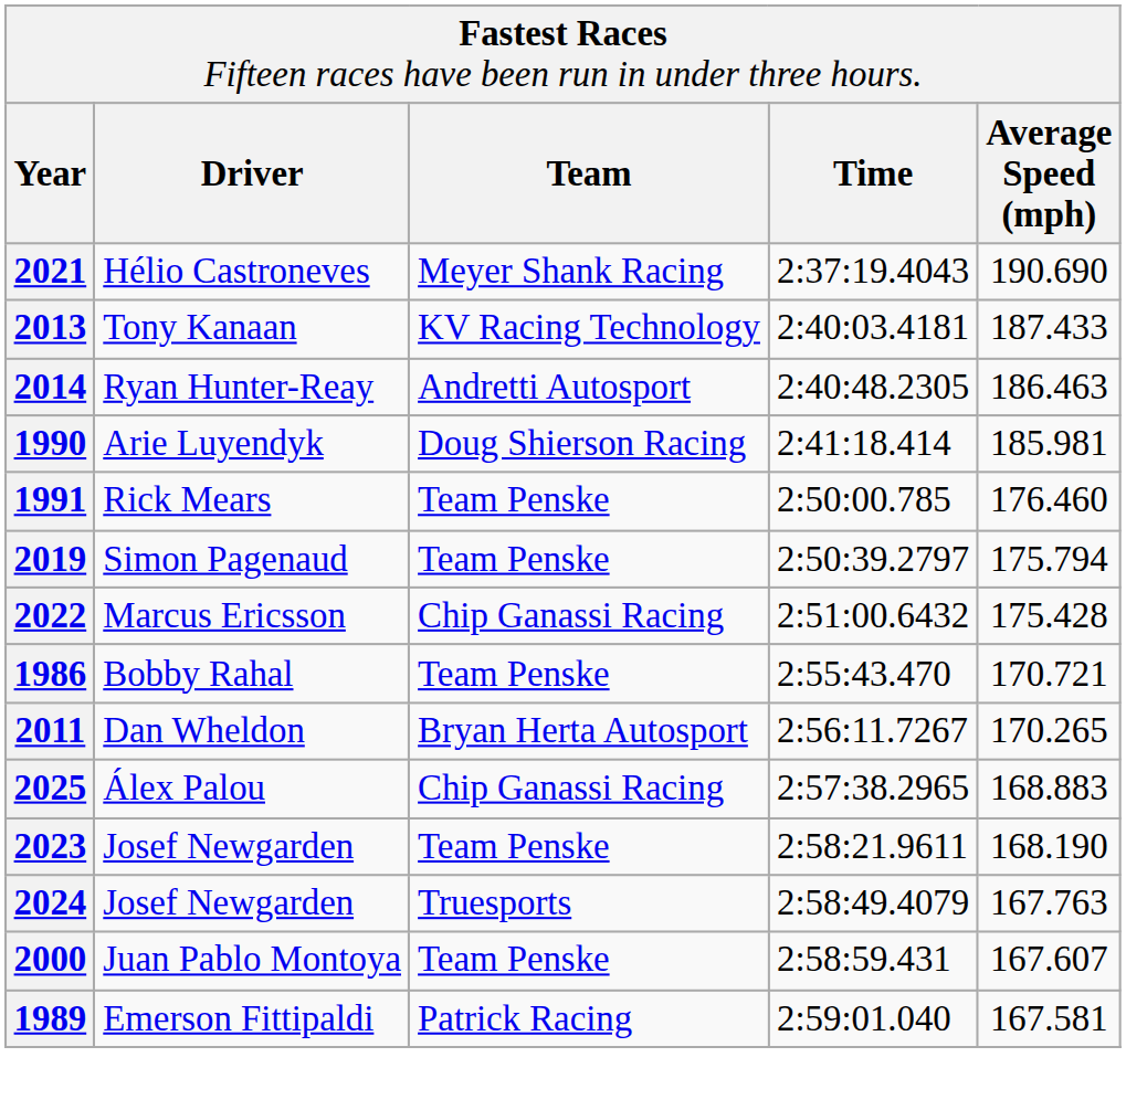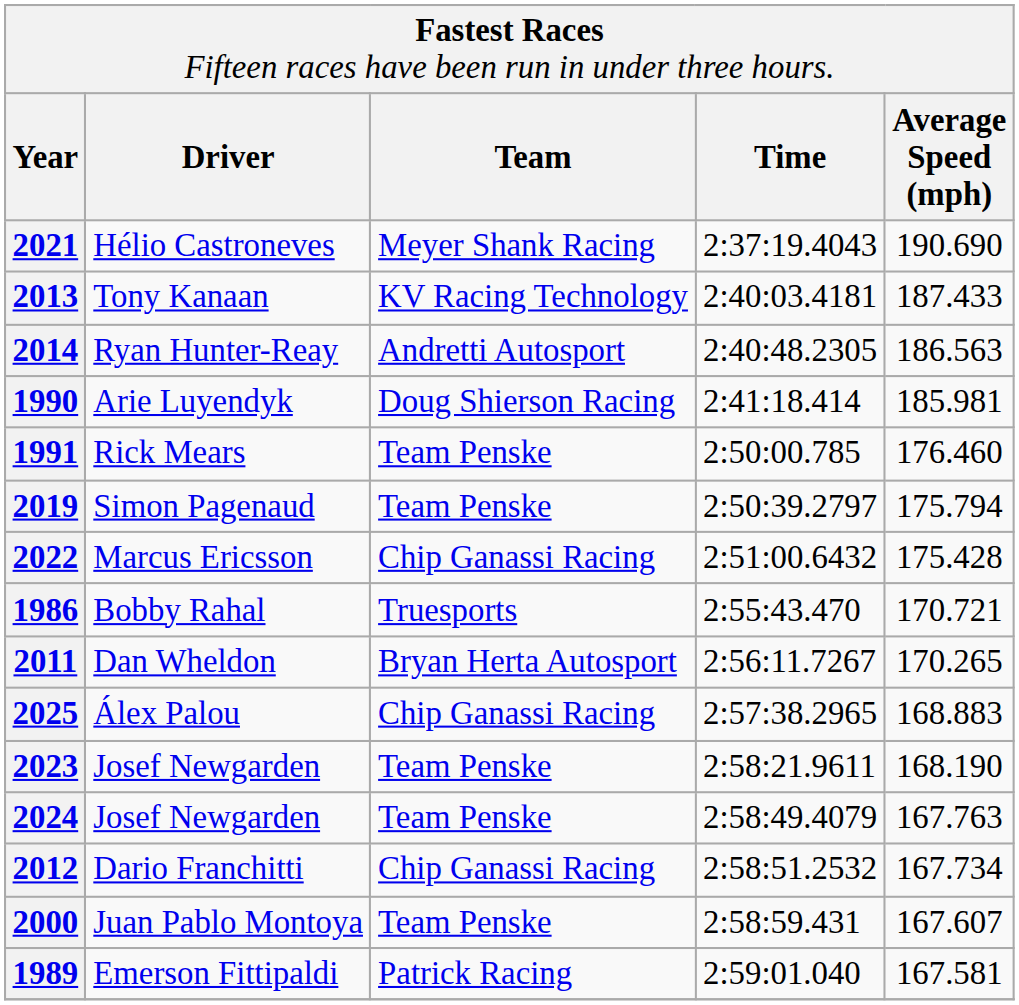 <table class="wikitable">
 <tr>
 <td bgcolor="#F2F2F2" align="center" colspan="5"><strong>Fastest Races</strong><br><em>Fifteen races have been run in under three hours.</em></td>
 </tr>
 <tr>
 <th><strong>Year</strong></th>
 <th><strong>Driver</strong></th>
 <th><strong>Team</strong></th>
 <th><strong>Time</strong></th>
 <th><strong>Average<br>Speed<br>(mph)</strong></th>
 </tr>
 <tr>
 <td bgcolor="#F2F2F2" align="center"><strong><a href='#'>2021</a></strong></td>
 <td> <a href='#'>Hélio Castroneves</a></td>
 <td><a href='#'>Meyer Shank Racing</a></td>
 <td align=left>2:37:19.4043</td>
 <td align=center>190.690</td>
 </tr>
 <tr>
 <td bgcolor="#F2F2F2" align="center"><strong><a href='#'>2013</a></strong></td>
 <td> <a href='#'>Tony Kanaan</a></td>
 <td><a href='#'>KV Racing Technology</a></td>
 <td align=left>2:40:03.4181</td>
 <td align=center>187.433</td>
 </tr>
 <tr>
 <td bgcolor="#F2F2F2" align="center"><strong><a href='#'>2014</a></strong></td>
 <td> <a href='#'>Ryan Hunter-Reay</a></td>
 <td><a href='#'>Andretti Autosport</a></td>
 <td align=left>2:40:48.2305</td>
-<td align=center>186.463</td>
+<td align=center>186.563</td>
 </tr>
 <tr>
 <td bgcolor="#F2F2F2" align="center"><strong><a href='#'>1990</a></strong></td>
 <td> <a href='#'>Arie Luyendyk</a></td>
 <td><a href='#'>Doug Shierson Racing</a></td>
 <td align=left>2:41:18.414</td>
 <td align=center>185.981</td>
 </tr>
 <tr>
 <td bgcolor="#F2F2F2" align="center"><strong><a href='#'>1991</a></strong></td>
 <td> <a href='#'>Rick Mears</a></td>
 <td><a href='#'>Team Penske</a></td>
 <td align=left>2:50:00.785</td>
 <td align=center>176.460</td>
 </tr>
 <tr>
 <td bgcolor="#F2F2F2" align="center"><strong><a href='#'>2019</a></strong></td>
 <td> <a href='#'>Simon Pagenaud</a></td>
 <td><a href='#'>Team Penske</a></td>
 <td align=left>2:50:39.2797</td>
 <td align=center>175.794</td>
 </tr>
 <tr>
 <td bgcolor="#F2F2F2" align="center"><strong><a href='#'>2022</a></strong></td>
 <td> <a href='#'>Marcus Ericsson</a></td>
 <td><a href='#'>Chip Ganassi Racing</a></td>
 <td align="left">2:51:00.6432</td>
 <td align="center">175.428</td>
 </tr>
 <tr>
 <td bgcolor="#F2F2F2" align="center"><strong><a href='#'>1986</a></strong></td>
 <td> <a href='#'>Bobby Rahal</a></td>
-<td><a href='#'>Team Penske</a></td>
+<td><a href='#'>Truesports</a></td>
 <td align=left>2:55:43.470</td>
 <td align=center>170.721</td>
 </tr>
 <tr>
 <td bgcolor="#F2F2F2" align="center"><strong><a href='#'>2011</a></strong></td>
 <td> <a href='#'>Dan Wheldon</a></td>
 <td><a href='#'>Bryan Herta Autosport</a></td>
 <td align=left>2:56:11.7267</td>
 <td align=center>170.265</td>
 </tr>
 <tr>
 <td bgcolor="#F2F2F2" align="center"><strong><a href='#'>2025</a></strong></td>
 <td> <a href='#'>Álex Palou</a></td>
 <td><a href='#'>Chip Ganassi Racing</a></td>
 <td align="left">2:57:38.2965</td>
 <td align="center">168.883</td>
 </tr>
 <tr>
 <td bgcolor="#F2F2F2" align="center"><strong><a href='#'>2023</a></strong></td>
 <td> <a href='#'>Josef Newgarden</a></td>
 <td><a href='#'>Team Penske</a></td>
 <td align="left">2:58:21.9611</td>
 <td align="center">168.190</td>
 </tr>
 <tr>
 <td bgcolor="#F2F2F2" align="center"><strong><a href='#'>2024</a></strong></td>
 <td> <a href='#'>Josef Newgarden</a></td>
-<td><a href='#'>Truesports</a></td>
+<td><a href='#'>Team Penske</a></td>
 <td align=left>2:58:49.4079</td>
 <td align=center>167.763</td>
+</tr>
+<tr>
+<td bgcolor="#F2F2F2" align="center"><strong><a href='#'>2012</a></strong></td>
+<td> <a href='#'>Dario Franchitti</a></td>
+<td><a href='#'>Chip Ganassi Racing</a></td>
+<td align=left>2:58:51.2532</td>
+<td align=center>167.734</td>
 </tr>
 <tr>
 <td bgcolor="#F2F2F2" align="center"><strong><a href='#'>2000</a></strong></td>
 <td> <a href='#'>Juan Pablo Montoya</a></td>
 <td><a href='#'>Team Penske</a></td>
 <td align=left>2:58:59.431</td>
 <td align=center>167.607</td>
 </tr>
 <tr>
 <td bgcolor="#F2F2F2" align="center"><strong><a href='#'>1989</a></strong></td>
 <td> <a href='#'>Emerson Fittipaldi</a></td>
 <td><a href='#'>Patrick Racing</a></td>
 <td align=left>2:59:01.040</td>
 <td align=center>167.581</td>
 </tr>
 <tr>
 </tr>
 </table>
